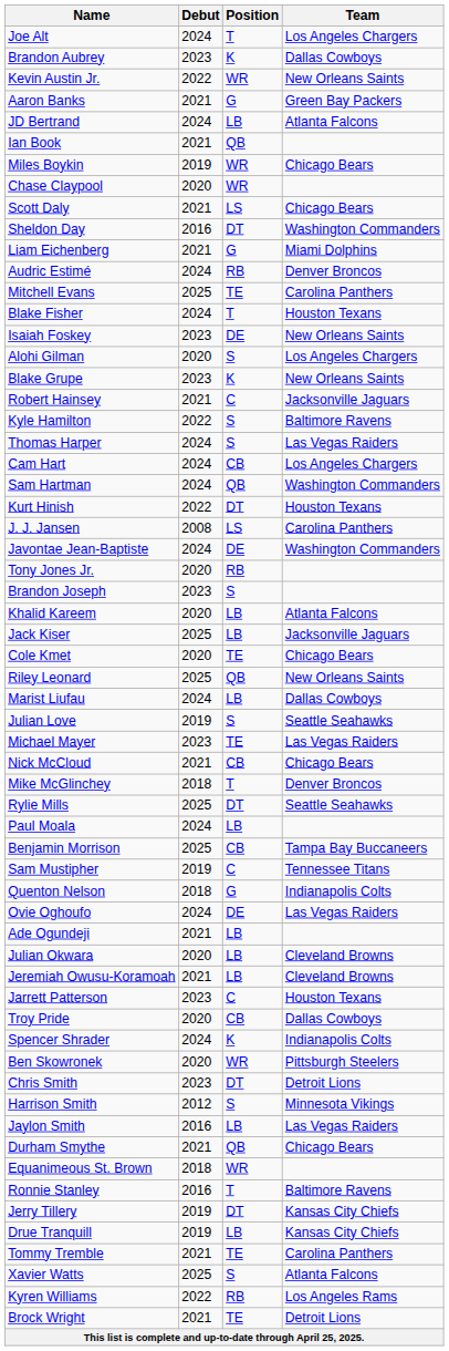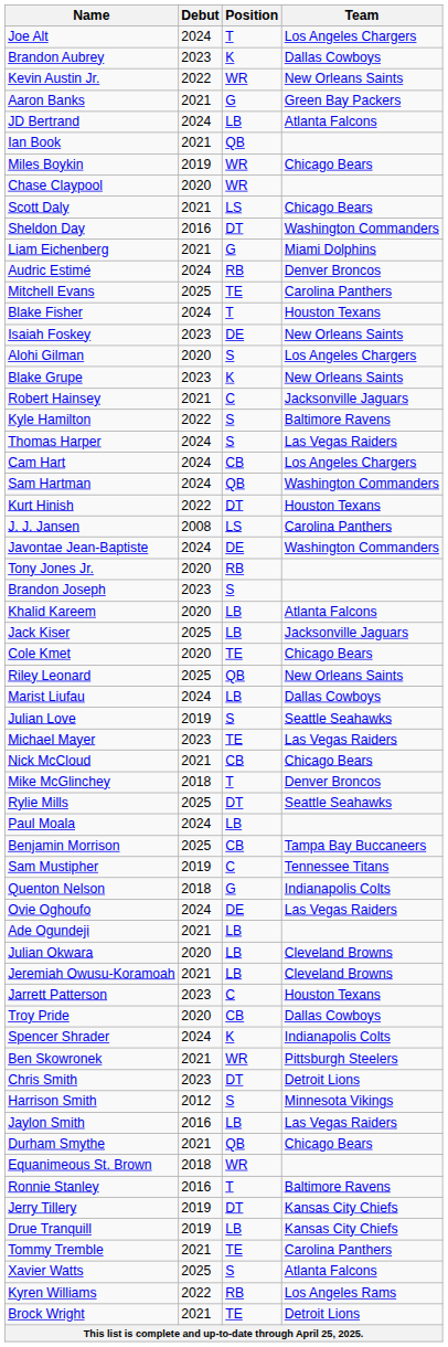 <table class="wikitable sortable">
 <tr>
 <th scope="col">Name</th>
 <th scope="col">Debut</th>
 <th scope="col">Position</th>
 <th scope="col">Team</th>
 </tr>
 <tr>
 <td><a href='#'>Joe Alt</a></td>
 <td>2024</td>
 <td><a href='#'>T</a></td>
 <td><a href='#'>Los Angeles Chargers</a></td>
 </tr>
 <tr>
 <td><a href='#'>Brandon Aubrey</a></td>
 <td>2023</td>
 <td><a href='#'>K</a></td>
 <td><a href='#'>Dallas Cowboys</a></td>
 </tr>
 <tr>
 <td><a href='#'>Kevin Austin Jr.</a></td>
 <td>2022</td>
 <td><a href='#'>WR</a></td>
 <td><a href='#'>New Orleans Saints</a></td>
 </tr>
 <tr>
 <td><a href='#'>Aaron Banks</a></td>
 <td>2021</td>
 <td><a href='#'>G</a></td>
 <td><a href='#'>Green Bay Packers</a></td>
 </tr>
 <tr>
 <td><a href='#'>JD Bertrand</a></td>
 <td>2024</td>
 <td><a href='#'>LB</a></td>
 <td><a href='#'>Atlanta Falcons</a></td>
 </tr>
 <tr>
 <td><a href='#'>Ian Book</a></td>
 <td>2021</td>
 <td><a href='#'>QB</a></td>
 <td></td>
 </tr>
 <tr>
 <td><a href='#'>Miles Boykin</a></td>
 <td>2019</td>
 <td><a href='#'>WR</a></td>
 <td><a href='#'>Chicago Bears</a></td>
 </tr>
 <tr>
 <td><a href='#'>Chase Claypool</a></td>
 <td>2020</td>
 <td><a href='#'>WR</a></td>
 <td></td>
 </tr>
 <tr>
 <td><a href='#'>Scott Daly</a></td>
 <td>2021</td>
 <td><a href='#'>LS</a></td>
 <td><a href='#'>Chicago Bears</a></td>
 </tr>
 <tr>
 <td><a href='#'>Sheldon Day</a></td>
 <td>2016</td>
 <td><a href='#'>DT</a></td>
 <td><a href='#'>Washington Commanders</a></td>
 </tr>
 <tr>
 <td><a href='#'>Liam Eichenberg</a></td>
 <td>2021</td>
 <td><a href='#'>G</a></td>
 <td><a href='#'>Miami Dolphins</a></td>
 </tr>
 <tr>
 <td><a href='#'>Audric Estimé</a></td>
 <td>2024</td>
 <td><a href='#'>RB</a></td>
 <td><a href='#'>Denver Broncos</a></td>
 </tr>
 <tr>
 <td><a href='#'>Mitchell Evans</a></td>
 <td>2025</td>
 <td><a href='#'>TE</a></td>
 <td><a href='#'>Carolina Panthers</a></td>
 </tr>
 <tr>
 <td><a href='#'>Blake Fisher</a></td>
 <td>2024</td>
 <td><a href='#'>T</a></td>
 <td><a href='#'>Houston Texans</a></td>
 </tr>
 <tr>
 <td><a href='#'>Isaiah Foskey</a></td>
 <td>2023</td>
 <td><a href='#'>DE</a></td>
 <td><a href='#'>New Orleans Saints</a></td>
 </tr>
 <tr>
 <td><a href='#'>Alohi Gilman</a></td>
 <td>2020</td>
 <td><a href='#'>S</a></td>
 <td><a href='#'>Los Angeles Chargers</a></td>
 </tr>
 <tr>
 <td><a href='#'>Blake Grupe</a></td>
 <td>2023</td>
 <td><a href='#'>K</a></td>
 <td><a href='#'>New Orleans Saints</a></td>
 </tr>
 <tr>
 <td><a href='#'>Robert Hainsey</a></td>
 <td>2021</td>
 <td><a href='#'>C</a></td>
 <td><a href='#'>Jacksonville Jaguars</a></td>
 </tr>
 <tr>
 <td><a href='#'>Kyle Hamilton</a></td>
 <td>2022</td>
 <td><a href='#'>S</a></td>
 <td><a href='#'>Baltimore Ravens</a></td>
 </tr>
 <tr>
 <td><a href='#'>Thomas Harper</a></td>
 <td>2024</td>
 <td><a href='#'>S</a></td>
 <td><a href='#'>Las Vegas Raiders</a></td>
 </tr>
 <tr>
 <td><a href='#'>Cam Hart</a></td>
 <td>2024</td>
 <td><a href='#'>CB</a></td>
 <td><a href='#'>Los Angeles Chargers</a></td>
 </tr>
 <tr>
 <td><a href='#'>Sam Hartman</a></td>
 <td>2024</td>
 <td><a href='#'>QB</a></td>
 <td><a href='#'>Washington Commanders</a></td>
 </tr>
 <tr>
 <td><a href='#'>Kurt Hinish</a></td>
 <td>2022</td>
 <td><a href='#'>DT</a></td>
 <td><a href='#'>Houston Texans</a></td>
 </tr>
 <tr>
 <td><a href='#'>J. J. Jansen</a></td>
 <td>2008</td>
 <td><a href='#'>LS</a></td>
 <td><a href='#'>Carolina Panthers</a></td>
 </tr>
 <tr>
 <td><a href='#'>Javontae Jean-Baptiste</a></td>
 <td>2024</td>
 <td><a href='#'>DE</a></td>
 <td><a href='#'>Washington Commanders</a></td>
 </tr>
 <tr>
 <td><a href='#'>Tony Jones Jr.</a></td>
 <td>2020</td>
 <td><a href='#'>RB</a></td>
 <td></td>
 </tr>
 <tr>
 <td><a href='#'>Brandon Joseph</a></td>
 <td>2023</td>
 <td><a href='#'>S</a></td>
 <td></td>
 </tr>
 <tr>
 <td><a href='#'>Khalid Kareem</a></td>
 <td>2020</td>
 <td><a href='#'>LB</a></td>
 <td><a href='#'>Atlanta Falcons</a></td>
 </tr>
 <tr>
 <td><a href='#'>Jack Kiser</a></td>
 <td>2025</td>
 <td><a href='#'>LB</a></td>
 <td><a href='#'>Jacksonville Jaguars</a></td>
 </tr>
 <tr>
 <td><a href='#'>Cole Kmet</a></td>
 <td>2020</td>
 <td><a href='#'>TE</a></td>
 <td><a href='#'>Chicago Bears</a></td>
 </tr>
 <tr>
 <td><a href='#'>Riley Leonard</a></td>
 <td>2025</td>
 <td><a href='#'>QB</a></td>
 <td><a href='#'>New Orleans Saints</a></td>
 </tr>
 <tr>
 <td><a href='#'>Marist Liufau</a></td>
 <td>2024</td>
 <td><a href='#'>LB</a></td>
 <td><a href='#'>Dallas Cowboys</a></td>
 </tr>
 <tr>
 <td><a href='#'>Julian Love</a></td>
 <td>2019</td>
 <td><a href='#'>S</a></td>
 <td><a href='#'>Seattle Seahawks</a></td>
 </tr>
 <tr>
 <td><a href='#'>Michael Mayer</a></td>
 <td>2023</td>
 <td><a href='#'>TE</a></td>
 <td><a href='#'>Las Vegas Raiders</a></td>
 </tr>
 <tr>
 <td><a href='#'>Nick McCloud</a></td>
 <td>2021</td>
 <td><a href='#'>CB</a></td>
 <td><a href='#'>Chicago Bears</a></td>
 </tr>
 <tr>
 <td><a href='#'>Mike McGlinchey</a></td>
 <td>2018</td>
 <td><a href='#'>T</a></td>
 <td><a href='#'>Denver Broncos</a></td>
 </tr>
 <tr>
 <td><a href='#'>Rylie Mills</a></td>
 <td>2025</td>
 <td><a href='#'>DT</a></td>
 <td><a href='#'>Seattle Seahawks</a></td>
 </tr>
 <tr>
 <td><a href='#'>Paul Moala</a></td>
 <td>2024</td>
 <td><a href='#'>LB</a></td>
 <td></td>
 </tr>
 <tr>
 <td><a href='#'>Benjamin Morrison</a></td>
 <td>2025</td>
 <td><a href='#'>CB</a></td>
 <td><a href='#'>Tampa Bay Buccaneers</a></td>
 </tr>
 <tr>
 <td><a href='#'>Sam Mustipher</a></td>
 <td>2019</td>
 <td><a href='#'>C</a></td>
 <td><a href='#'>Tennessee Titans</a></td>
 </tr>
 <tr>
 <td><a href='#'>Quenton Nelson</a></td>
 <td>2018</td>
 <td><a href='#'>G</a></td>
 <td><a href='#'>Indianapolis Colts</a></td>
 </tr>
 <tr>
 <td><a href='#'>Ovie Oghoufo</a></td>
 <td>2024</td>
 <td><a href='#'>DE</a></td>
 <td><a href='#'>Las Vegas Raiders</a></td>
 </tr>
 <tr>
 <td><a href='#'>Ade Ogundeji</a></td>
 <td>2021</td>
 <td><a href='#'>LB</a></td>
 <td></td>
 </tr>
 <tr>
 <td><a href='#'>Julian Okwara</a></td>
 <td>2020</td>
 <td><a href='#'>LB</a></td>
 <td><a href='#'>Cleveland Browns</a></td>
 </tr>
 <tr>
 <td><a href='#'>Jeremiah Owusu-Koramoah</a></td>
 <td>2021</td>
 <td><a href='#'>LB</a></td>
 <td><a href='#'>Cleveland Browns</a></td>
 </tr>
 <tr>
 <td><a href='#'>Jarrett Patterson</a></td>
 <td>2023</td>
 <td><a href='#'>C</a></td>
 <td><a href='#'>Houston Texans</a></td>
 </tr>
 <tr>
 <td><a href='#'>Troy Pride</a></td>
 <td>2020</td>
 <td><a href='#'>CB</a></td>
 <td><a href='#'>Dallas Cowboys</a></td>
 </tr>
 <tr>
 <td><a href='#'>Spencer Shrader</a></td>
 <td>2024</td>
 <td><a href='#'>K</a></td>
 <td><a href='#'>Indianapolis Colts</a></td>
 </tr>
 <tr>
 <td><a href='#'>Ben Skowronek</a></td>
-<td>2020</td>
+<td>2021</td>
 <td><a href='#'>WR</a></td>
 <td><a href='#'>Pittsburgh Steelers</a></td>
 </tr>
 <tr>
 <td><a href='#'>Chris Smith</a></td>
 <td>2023</td>
 <td><a href='#'>DT</a></td>
 <td><a href='#'>Detroit Lions</a></td>
 </tr>
 <tr>
 <td><a href='#'>Harrison Smith</a></td>
 <td>2012</td>
 <td><a href='#'>S</a></td>
 <td><a href='#'>Minnesota Vikings</a></td>
 </tr>
 <tr>
 <td><a href='#'>Jaylon Smith</a></td>
 <td>2016</td>
 <td><a href='#'>LB</a></td>
 <td><a href='#'>Las Vegas Raiders</a></td>
 </tr>
 <tr>
 <td><a href='#'>Durham Smythe</a></td>
 <td>2021</td>
 <td><a href='#'>QB</a></td>
 <td><a href='#'>Chicago Bears</a></td>
 </tr>
 <tr>
 <td><a href='#'>Equanimeous St. Brown</a></td>
 <td>2018</td>
 <td><a href='#'>WR</a></td>
 <td></td>
 </tr>
 <tr>
 <td><a href='#'>Ronnie Stanley</a></td>
 <td>2016</td>
 <td><a href='#'>T</a></td>
 <td><a href='#'>Baltimore Ravens</a></td>
 </tr>
 <tr>
 <td><a href='#'>Jerry Tillery</a></td>
 <td>2019</td>
 <td><a href='#'>DT</a></td>
 <td><a href='#'>Kansas City Chiefs</a></td>
 </tr>
 <tr>
 <td><a href='#'>Drue Tranquill</a></td>
 <td>2019</td>
 <td><a href='#'>LB</a></td>
 <td><a href='#'>Kansas City Chiefs</a></td>
 </tr>
 <tr>
 <td><a href='#'>Tommy Tremble</a></td>
 <td>2021</td>
 <td><a href='#'>TE</a></td>
 <td><a href='#'>Carolina Panthers</a></td>
 </tr>
 <tr>
 <td><a href='#'>Xavier Watts</a></td>
 <td>2025</td>
 <td><a href='#'>S</a></td>
 <td><a href='#'>Atlanta Falcons</a></td>
 </tr>
 <tr>
 <td><a href='#'>Kyren Williams</a></td>
 <td>2022</td>
 <td><a href='#'>RB</a></td>
 <td><a href='#'>Los Angeles Rams</a></td>
 </tr>
 <tr>
 <td><a href='#'>Brock Wright</a></td>
 <td>2021</td>
 <td><a href='#'>TE</a></td>
 <td><a href='#'>Detroit Lions</a></td>
 </tr>
 <tr>
 <th colspan="4" style="text-align:center; font-size:9pt;">This list is complete and up-to-date through April 25, 2025.</th>
 </tr>
 </table>
